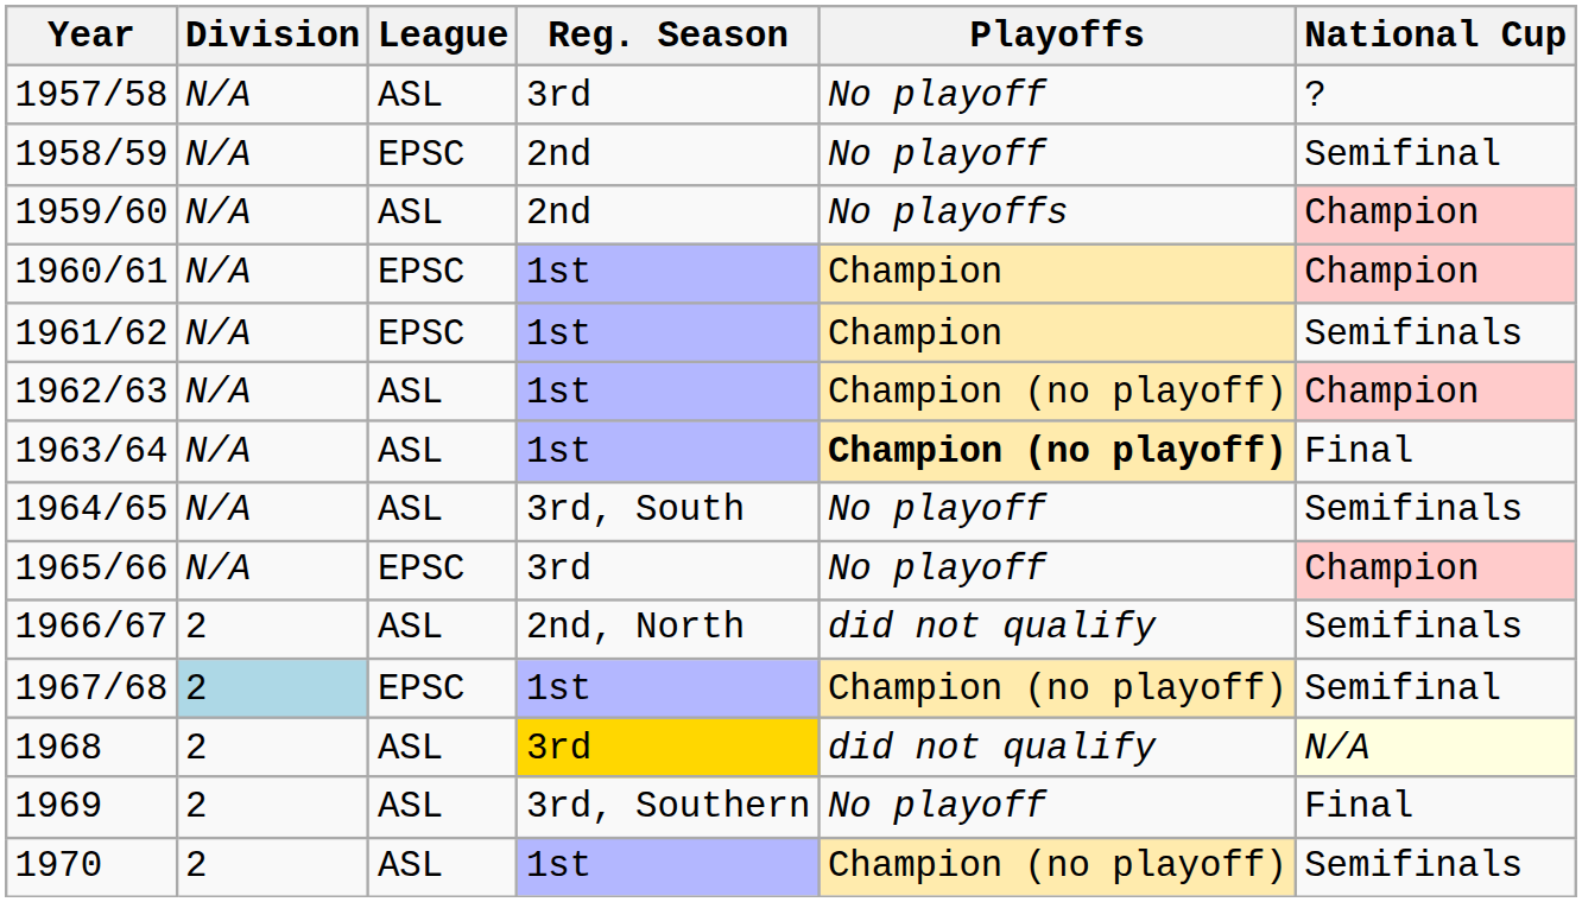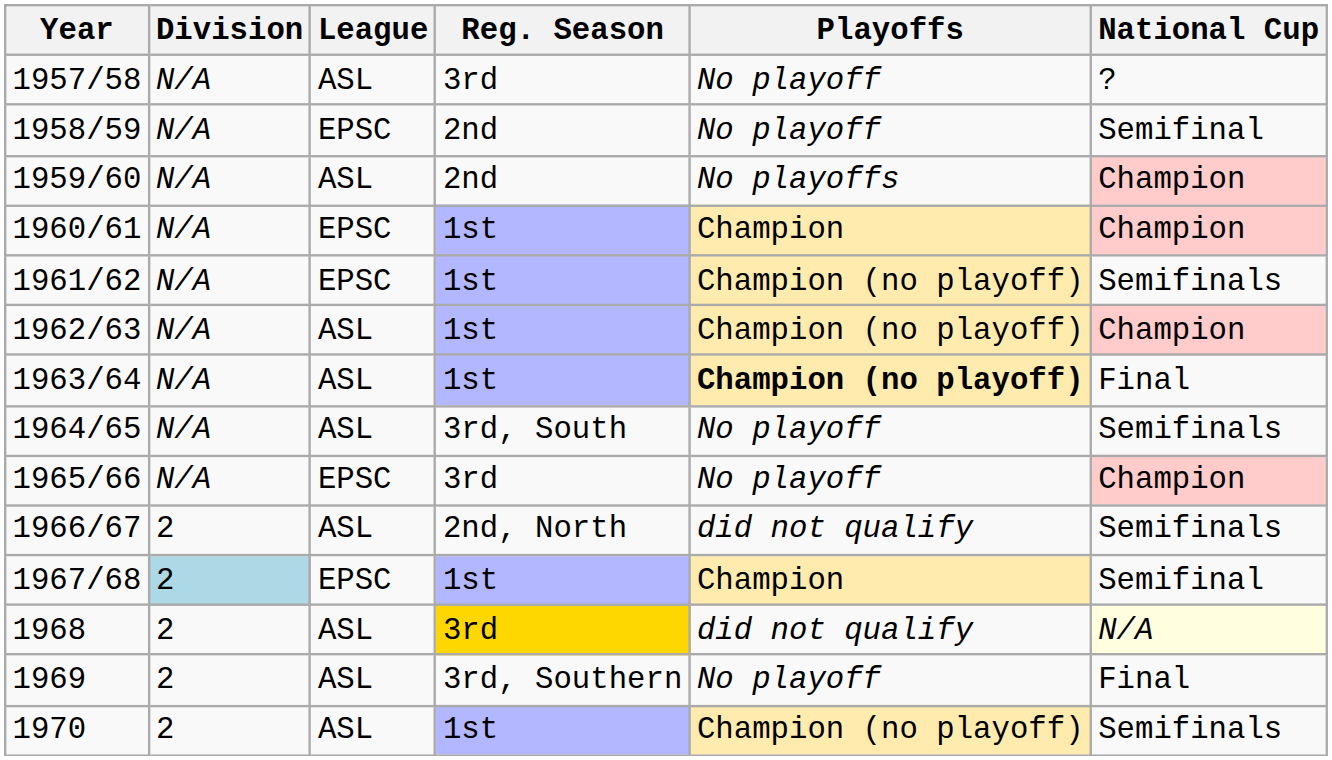 <table class="wikitable">
 <tr>
 <th>Year</th>
 <th>Division</th>
 <th>League</th>
 <th>Reg. Season</th>
 <th>Playoffs</th>
 <th>National Cup</th>
 </tr>
 <tr>
 <td>1957/58</td>
 <td><em>N/A</em></td>
 <td>ASL</td>
 <td>3rd</td>
 <td><em>No playoff</em></td>
 <td>?</td>
 </tr>
 <tr>
 <td>1958/59</td>
 <td><em>N/A</em></td>
 <td>EPSC</td>
 <td>2nd</td>
 <td><em>No playoff</em></td>
 <td>Semifinal</td>
 </tr>
 <tr>
 <td>1959/60</td>
 <td><em>N/A</em></td>
 <td>ASL</td>
 <td>2nd</td>
 <td><em>No playoffs</em></td>
 <td bgcolor="FFCBCB">Champion</td>
 </tr>
 <tr>
 <td>1960/61</td>
 <td><em>N/A</em></td>
 <td>EPSC</td>
 <td bgcolor="B3B7FF">1st</td>
 <td bgcolor="FFEBAD">Champion</td>
 <td bgcolor="FFCBCB">Champion</td>
 </tr>
 <tr>
 <td>1961/62</td>
 <td><em>N/A</em></td>
 <td>EPSC</td>
 <td bgcolor="B3B7FF">1st</td>
-<td bgcolor="FFEBAD">Champion</td>
+<td bgcolor="FFEBAD">Champion (no playoff)</td>
 <td>Semifinals</td>
 </tr>
 <tr>
 <td>1962/63</td>
 <td><em>N/A</em></td>
 <td>ASL</td>
 <td bgcolor="B3B7FF">1st</td>
 <td bgcolor="FFEBAD">Champion (no playoff)</td>
 <td bgcolor="FFCBCB">Champion</td>
 </tr>
 <tr>
 <td>1963/64</td>
 <td><em>N/A</em></td>
 <td>ASL</td>
 <td bgcolor="B3B7FF">1st</td>
 <td bgcolor="FFEBAD"><strong>Champion (no playoff)</strong></td>
 <td>Final</td>
 </tr>
 <tr>
 <td>1964/65</td>
 <td><em>N/A</em></td>
 <td>ASL</td>
 <td>3rd, South</td>
 <td><em>No playoff</em></td>
 <td>Semifinals</td>
 </tr>
 <tr>
 <td>1965/66</td>
 <td><em>N/A</em></td>
 <td>EPSC</td>
 <td>3rd</td>
 <td><em>No playoff</em></td>
 <td bgcolor="FFCBCB">Champion</td>
 </tr>
 <tr>
 <td>1966/67</td>
 <td>2</td>
 <td>ASL</td>
 <td>2nd, North</td>
 <td><em>did not qualify</em></td>
 <td>Semifinals</td>
 </tr>
 <tr>
 <td>1967/68</td>
 <td style="background: lightblue;">2</td>
 <td>EPSC</td>
 <td bgcolor="B3B7FF">1st</td>
-<td bgcolor="FFEBAD">Champion (no playoff)</td>
+<td bgcolor="FFEBAD">Champion</td>
 <td>Semifinal</td>
 </tr>
 <tr>
 <td>1968</td>
 <td>2</td>
 <td>ASL</td>
 <td style="background: gold;">3rd</td>
 <td><em>did not qualify</em></td>
 <td style="background: lightyellow;"><em>N/A</em></td>
 </tr>
 <tr>
 <td>1969</td>
 <td>2</td>
 <td>ASL</td>
 <td>3rd, Southern</td>
 <td><em>No playoff</em></td>
 <td>Final</td>
 </tr>
 <tr>
 <td>1970</td>
 <td>2</td>
 <td>ASL</td>
 <td bgcolor="B3B7FF">1st</td>
 <td bgcolor="FFEBAD">Champion (no playoff)</td>
 <td>Semifinals</td>
 </tr>
 </table>
